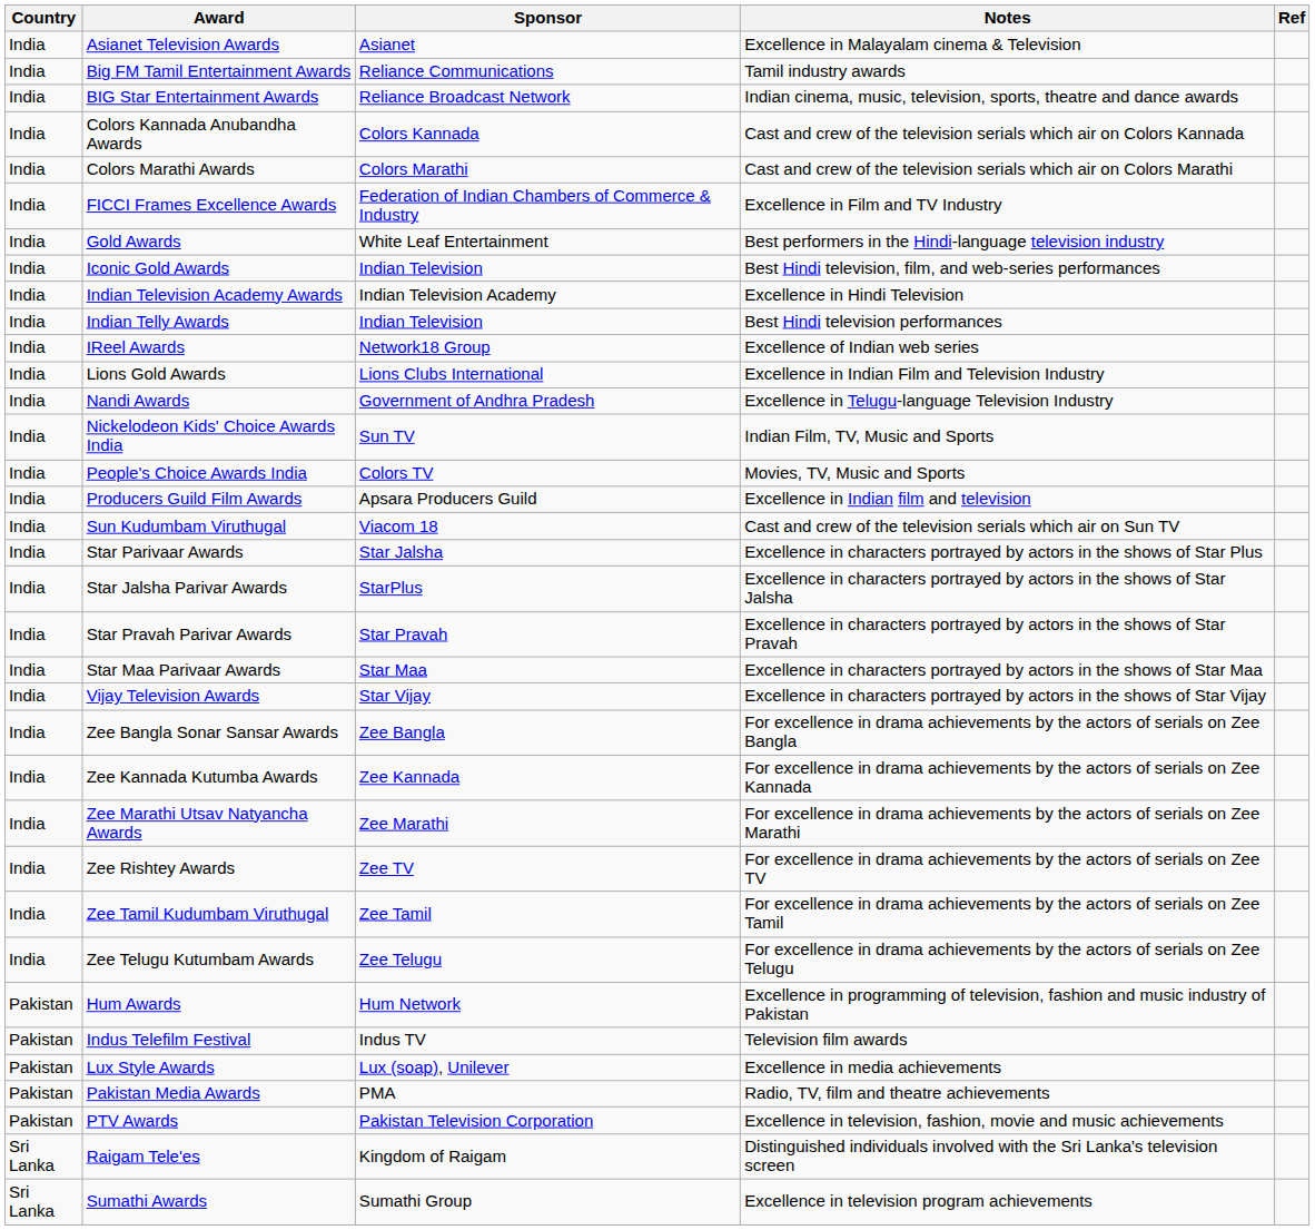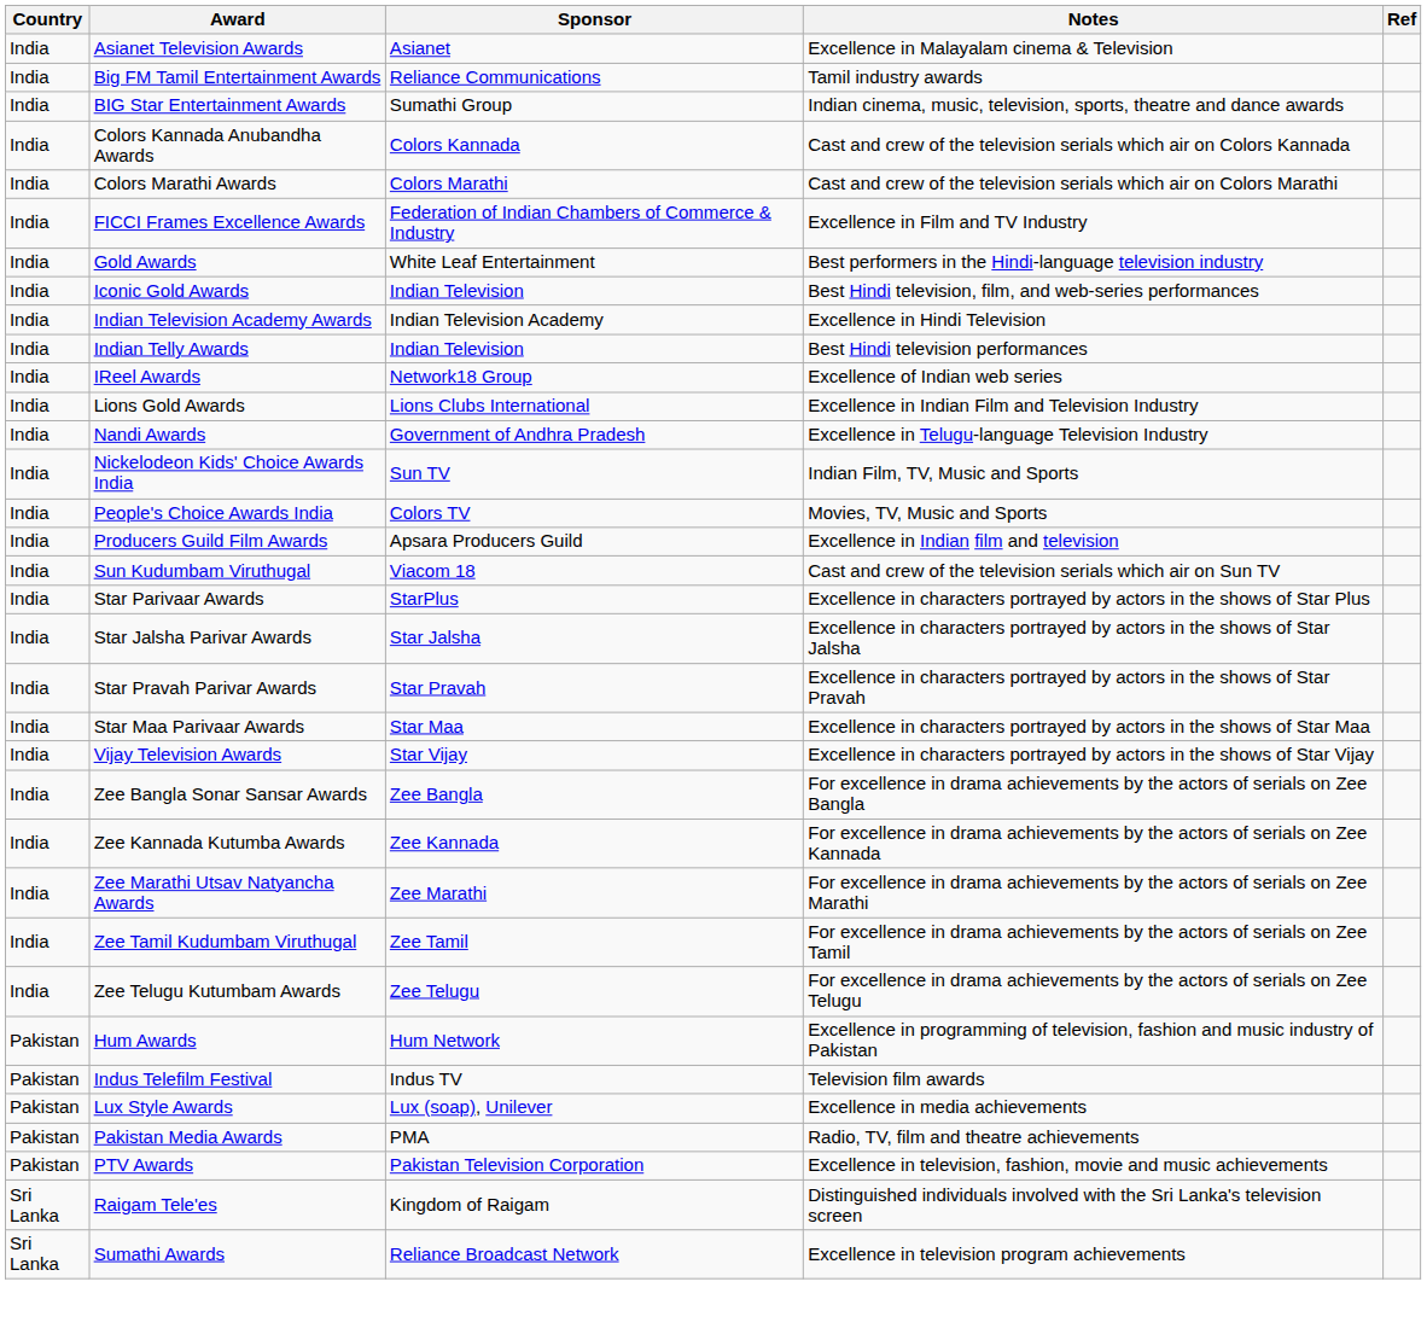 <table class="wikitable sortable">
 <tr>
 <th>Country</th>
 <th>Award</th>
 <th>Sponsor</th>
 <th>Notes</th>
 <th>Ref</th>
 </tr>
 <tr>
 <td>India</td>
 <td><a href='#'>Asianet Television Awards</a></td>
 <td><a href='#'>Asianet</a></td>
 <td>Excellence in Malayalam cinema & Television</td>
 <td></td>
 </tr>
 <tr>
 <td>India</td>
 <td><a href='#'>Big FM Tamil Entertainment Awards</a></td>
 <td><a href='#'>Reliance Communications</a></td>
 <td>Tamil industry awards</td>
 <td></td>
 </tr>
 <tr>
 <td>India</td>
 <td><a href='#'>BIG Star Entertainment Awards</a></td>
-<td><a href='#'>Reliance Broadcast Network</a></td>
+<td>Sumathi Group</td>
 <td>Indian cinema, music, television, sports, theatre and dance awards</td>
 <td></td>
 </tr>
 <tr>
 <td>India</td>
 <td>Colors Kannada Anubandha Awards</td>
 <td><a href='#'>Colors Kannada</a></td>
 <td>Cast and crew of the television serials which air on Colors Kannada</td>
 <td></td>
 </tr>
 <tr>
 <td>India</td>
 <td>Colors Marathi Awards</td>
 <td><a href='#'>Colors Marathi</a></td>
 <td>Cast and crew of the television serials which air on Colors Marathi</td>
 <td></td>
 </tr>
 <tr>
 <td>India</td>
 <td><a href='#'>FICCI Frames Excellence Awards</a></td>
 <td><a href='#'>Federation of Indian Chambers of Commerce & Industry</a></td>
 <td>Excellence in Film and TV Industry</td>
 <td></td>
 </tr>
 <tr>
 <td>India</td>
 <td><a href='#'>Gold Awards</a></td>
 <td>White Leaf Entertainment</td>
 <td>Best performers in the <a href='#'>Hindi</a>-language <a href='#'>television industry</a></td>
 <td></td>
 </tr>
 <tr>
 <td>India</td>
 <td><a href='#'>Iconic Gold Awards</a></td>
 <td><a href='#'>Indian Television</a></td>
 <td>Best <a href='#'>Hindi</a> television, film, and web-series performances</td>
 <td></td>
 </tr>
 <tr>
 <td>India</td>
 <td><a href='#'>Indian Television Academy Awards</a></td>
 <td>Indian Television Academy</td>
 <td>Excellence in Hindi Television</td>
 <td></td>
 </tr>
 <tr>
 <td>India</td>
 <td><a href='#'>Indian Telly Awards</a></td>
 <td><a href='#'>Indian Television</a></td>
 <td>Best <a href='#'>Hindi</a> television performances</td>
 <td></td>
 </tr>
 <tr>
 <td>India</td>
 <td><a href='#'>IReel Awards</a></td>
 <td><a href='#'>Network18 Group</a></td>
 <td>Excellence of Indian web series</td>
 <td></td>
 </tr>
 <tr>
 <td>India</td>
 <td>Lions Gold Awards</td>
 <td><a href='#'>Lions Clubs International</a></td>
 <td>Excellence in Indian Film and Television Industry</td>
 <td></td>
 </tr>
 <tr>
 <td>India</td>
 <td><a href='#'>Nandi Awards</a></td>
 <td><a href='#'>Government of Andhra Pradesh</a></td>
 <td>Excellence in <a href='#'>Telugu</a>-language Television Industry</td>
 <td></td>
 </tr>
 <tr>
 <td>India</td>
 <td><a href='#'>Nickelodeon Kids' Choice Awards India</a></td>
 <td><a href='#'>Sun TV</a></td>
 <td>Indian Film, TV, Music and Sports</td>
 <td></td>
 </tr>
 <tr>
 <td>India</td>
 <td><a href='#'>People's Choice Awards India</a></td>
 <td><a href='#'>Colors TV</a></td>
 <td>Movies, TV, Music and Sports</td>
 <td></td>
 </tr>
 <tr>
 <td>India</td>
 <td><a href='#'>Producers Guild Film Awards</a></td>
 <td>Apsara Producers Guild</td>
 <td>Excellence in <a href='#'>Indian</a> <a href='#'>film</a> and <a href='#'>television</a></td>
 <td></td>
 </tr>
 <tr>
 <td>India</td>
 <td><a href='#'>Sun Kudumbam Viruthugal</a></td>
 <td><a href='#'>Viacom 18</a></td>
 <td>Cast and crew of the television serials which air on Sun TV</td>
 <td></td>
 </tr>
 <tr>
 <td>India</td>
 <td>Star Parivaar Awards</td>
-<td><a href='#'>Star Jalsha</a></td>
+<td><a href='#'>StarPlus</a></td>
 <td>Excellence in characters portrayed by actors in the shows of Star Plus</td>
 <td></td>
 </tr>
 <tr>
 <td>India</td>
 <td>Star Jalsha Parivar Awards</td>
-<td><a href='#'>StarPlus</a></td>
+<td><a href='#'>Star Jalsha</a></td>
 <td>Excellence in characters portrayed by actors in the shows of Star Jalsha</td>
 <td></td>
 </tr>
 <tr>
 <td>India</td>
 <td>Star Pravah Parivar Awards</td>
 <td><a href='#'>Star Pravah</a></td>
 <td>Excellence in characters portrayed by actors in the shows of Star Pravah</td>
 <td></td>
 </tr>
 <tr>
 <td>India</td>
 <td>Star Maa Parivaar Awards</td>
 <td><a href='#'>Star Maa</a></td>
 <td>Excellence in characters portrayed by actors in the shows of Star Maa</td>
 <td></td>
 </tr>
 <tr>
 <td>India</td>
 <td><a href='#'>Vijay Television Awards</a></td>
 <td><a href='#'>Star Vijay</a></td>
 <td>Excellence in characters portrayed by actors in the shows of Star Vijay</td>
 <td></td>
 </tr>
 <tr>
 <td>India</td>
 <td>Zee Bangla Sonar Sansar Awards</td>
 <td><a href='#'>Zee Bangla</a></td>
 <td>For excellence in drama achievements by the actors of serials on Zee Bangla</td>
 <td></td>
 </tr>
 <tr>
 <td>India</td>
 <td>Zee Kannada Kutumba Awards</td>
 <td><a href='#'>Zee Kannada</a></td>
 <td>For excellence in drama achievements by the actors of serials on Zee Kannada</td>
 <td></td>
 </tr>
 <tr>
 <td>India</td>
 <td><a href='#'>Zee Marathi Utsav Natyancha Awards</a></td>
 <td><a href='#'>Zee Marathi</a></td>
 <td>For excellence in drama achievements by the actors of serials on Zee Marathi</td>
-<td></td>
-</tr>
-<tr>
-<td>India</td>
-<td>Zee Rishtey Awards</td>
-<td><a href='#'>Zee TV</a></td>
-<td>For excellence in drama achievements by the actors of serials on Zee TV</td>
 <td></td>
 </tr>
 <tr>
 <td>India</td>
 <td><a href='#'>Zee Tamil Kudumbam Viruthugal</a></td>
 <td><a href='#'>Zee Tamil</a></td>
 <td>For excellence in drama achievements by the actors of serials on Zee Tamil</td>
 <td></td>
 </tr>
 <tr>
 <td>India</td>
 <td>Zee Telugu Kutumbam Awards</td>
 <td><a href='#'>Zee Telugu</a></td>
 <td>For excellence in drama achievements by the actors of serials on Zee Telugu</td>
 <td></td>
 </tr>
 <tr>
 <td>Pakistan</td>
 <td><a href='#'>Hum Awards</a></td>
 <td><a href='#'>Hum Network</a></td>
 <td>Excellence in programming of television, fashion and music industry of Pakistan</td>
 <td></td>
 </tr>
 <tr>
 <td>Pakistan</td>
 <td><a href='#'>Indus Telefilm Festival</a></td>
 <td>Indus TV</td>
 <td>Television film awards</td>
 <td></td>
 </tr>
 <tr>
 <td>Pakistan</td>
 <td><a href='#'>Lux Style Awards</a></td>
 <td><a href='#'>Lux (soap)</a>, <a href='#'>Unilever</a></td>
 <td>Excellence in media achievements</td>
 <td></td>
 </tr>
 <tr>
 <td>Pakistan</td>
 <td><a href='#'>Pakistan Media Awards</a></td>
 <td>PMA</td>
 <td>Radio, TV, film and theatre achievements</td>
 <td></td>
 </tr>
 <tr>
 <td>Pakistan</td>
 <td><a href='#'>PTV Awards</a></td>
 <td><a href='#'>Pakistan Television Corporation</a></td>
 <td>Excellence in television, fashion, movie and music achievements</td>
 <td></td>
 </tr>
 <tr>
 <td>Sri Lanka</td>
 <td><a href='#'>Raigam Tele'es</a></td>
 <td>Kingdom of Raigam</td>
 <td>Distinguished individuals involved with the Sri Lanka's television screen</td>
 <td></td>
 </tr>
 <tr>
 <td>Sri Lanka</td>
 <td><a href='#'>Sumathi Awards</a></td>
-<td>Sumathi Group</td>
+<td><a href='#'>Reliance Broadcast Network</a></td>
 <td>Excellence in television program achievements</td>
 <td></td>
 </tr>
 </table>
